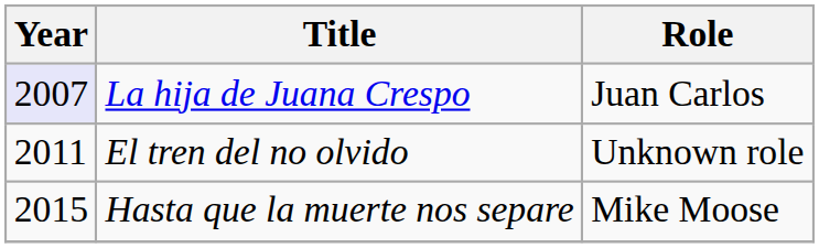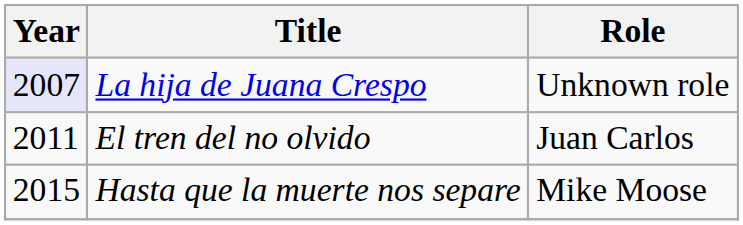 <table class="wikitable sortable">
 <tr>
 <th>Year</th>
 <th>Title</th>
 <th>Role</th>
 </tr>
 <tr>
 <td style="background: lavender;">2007</td>
 <td><em><a href='#'>La hija de Juana Crespo</a></em></td>
-<td>Juan Carlos</td>
+<td>Unknown role</td>
 </tr>
 <tr>
 <td>2011</td>
 <td><em>El tren del no olvido</em></td>
-<td>Unknown role</td>
+<td>Juan Carlos</td>
 </tr>
 <tr>
 <td>2015</td>
 <td><em>Hasta que la muerte nos separe</em></td>
 <td>Mike Moose</td>
 </tr>
 <tr>
 </tr>
 </table>
